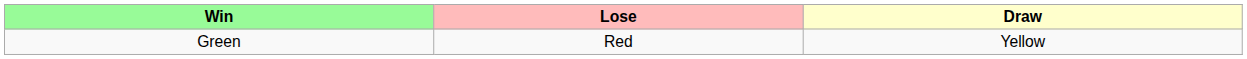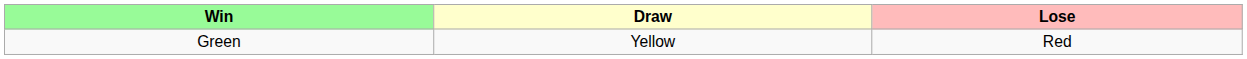 <table class="wikitable"  style="width:100%; text-align:center;">
 <tr>
 <th style="background: #98FB98;""width:15em">Win</th>
+<th style="background:#ffc;"="width:15em">Draw</th>
 <th style="background:#fbb;"="width:15em">Lose</th>
-<th style="background:#ffc;"="width:15em">Draw</th>
 </tr>
 <tr>
 <td>Green</td>
+<td>Yellow</td>
 <td>Red</td>
-<td>Yellow</td>
 </tr>
 </table>
